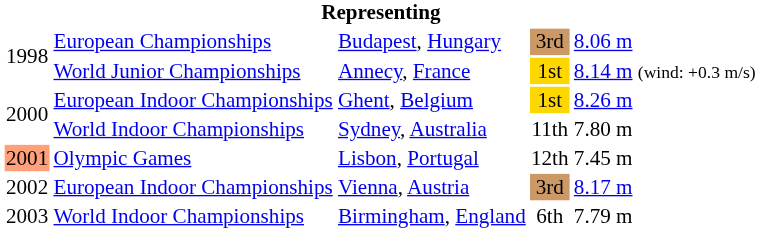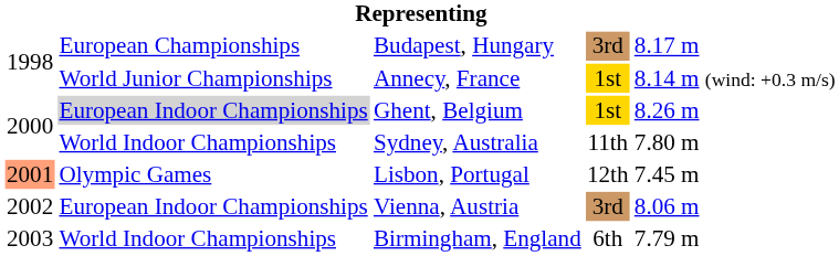 <table>
 <tr>
 <th colspan="6">Representing </th>
 </tr>
 <tr>
 <td rowspan=2>1998</td>
 <td><a href='#'>European Championships</a></td>
 <td><a href='#'>Budapest</a>, <a href='#'>Hungary</a></td>
 <td bgcolor="cc9966" align="center">3rd</td>
-<td><a href='#'>8.06 m</a></td>
+<td><a href='#'>8.17 m</a></td>
 </tr>
 <tr>
 <td><a href='#'>World Junior Championships</a></td>
 <td><a href='#'>Annecy</a>, <a href='#'>France</a></td>
 <td bgcolor="gold" align="center">1st</td>
 <td><a href='#'>8.14 m</a>  <small>(wind: +0.3 m/s)</small></td>
 </tr>
 <tr>
 <td rowspan=2>2000</td>
-<td><a href='#'>European Indoor Championships</a></td>
+<td style="background: lightgrey;"><a href='#'>European Indoor Championships</a></td>
 <td><a href='#'>Ghent</a>, <a href='#'>Belgium</a></td>
 <td bgcolor="gold" align="center">1st</td>
 <td><a href='#'>8.26 m</a></td>
 </tr>
 <tr>
 <td><a href='#'>World Indoor Championships</a></td>
 <td><a href='#'>Sydney</a>, <a href='#'>Australia</a></td>
 <td align="center">11th</td>
 <td>7.80 m</td>
 </tr>
 <tr>
 <td style="background: lightsalmon;">2001</td>
 <td><a href='#'>Olympic Games</a></td>
 <td><a href='#'>Lisbon</a>, <a href='#'>Portugal</a></td>
 <td align="center">12th</td>
 <td>7.45 m</td>
 </tr>
 <tr>
 <td>2002</td>
 <td><a href='#'>European Indoor Championships</a></td>
 <td><a href='#'>Vienna</a>, <a href='#'>Austria</a></td>
 <td bgcolor="cc9966" align="center">3rd</td>
-<td><a href='#'>8.17 m</a></td>
+<td><a href='#'>8.06 m</a></td>
 </tr>
 <tr>
 <td>2003</td>
 <td><a href='#'>World Indoor Championships</a></td>
 <td><a href='#'>Birmingham</a>, <a href='#'>England</a></td>
 <td align="center">6th</td>
 <td>7.79 m</td>
 </tr>
 </table>
